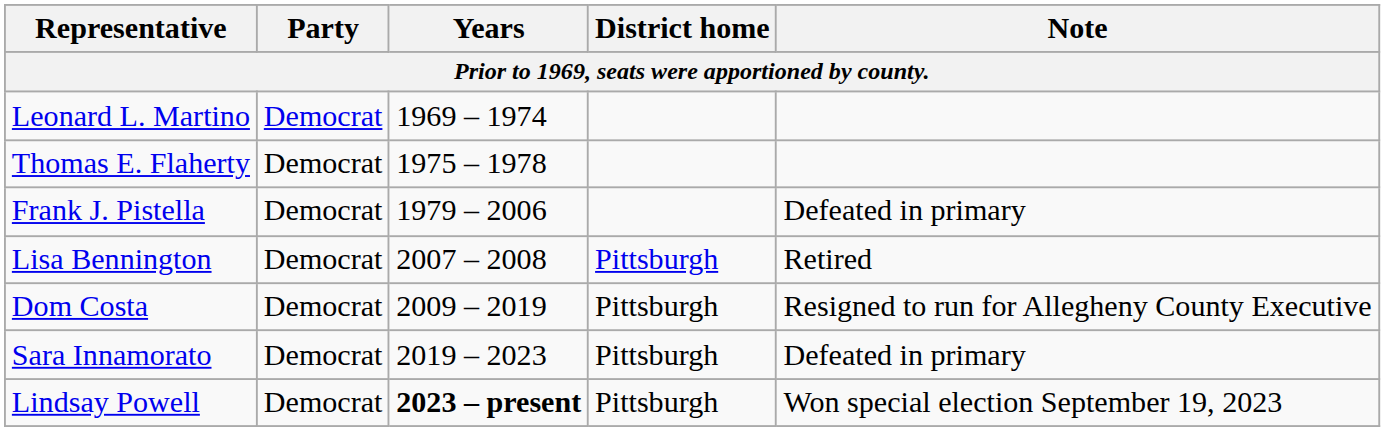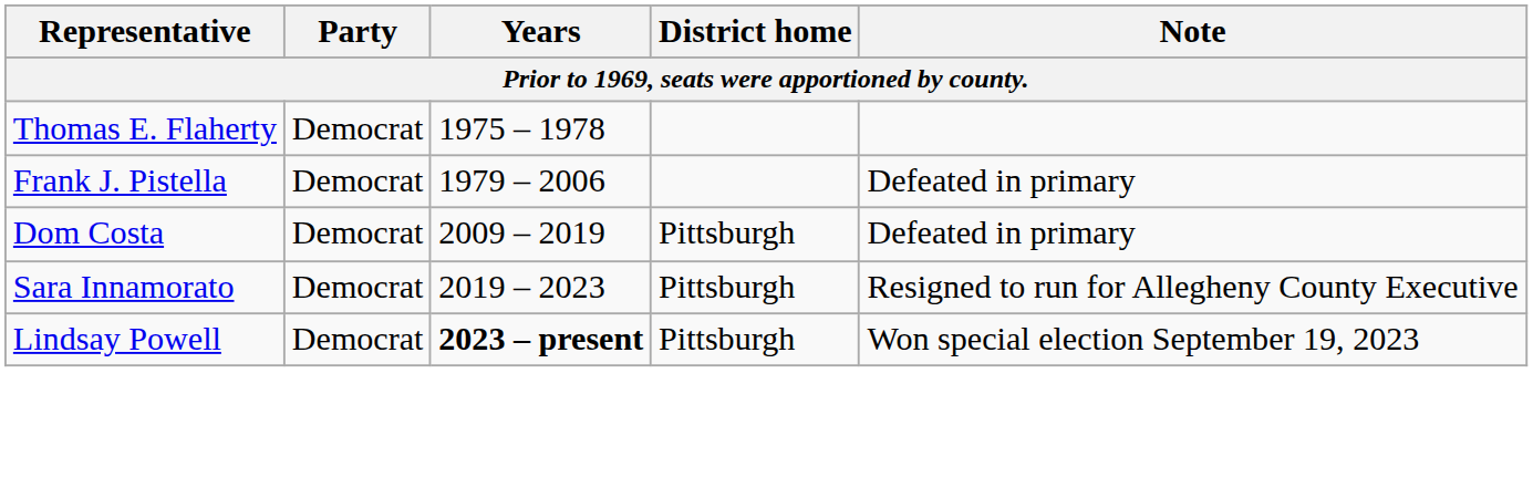 <table class="wikitable">
 <tr>
 <th>Representative</th>
 <th>Party</th>
 <th>Years</th>
 <th>District home</th>
 <th>Note</th>
 </tr>
 <tr>
 <th colspan="5" style="font-size: 80%;"><em>Prior to 1969, seats were apportioned by county.</em></th>
-</tr>
-<tr>
-<td><a href='#'>Leonard L. Martino</a></td>
-<td><a href='#'>Democrat</a></td>
-<td>1969 – 1974</td>
-<td></td>
-<td></td>
 </tr>
 <tr>
 <td><a href='#'>Thomas E. Flaherty</a></td>
 <td>Democrat</td>
 <td>1975 – 1978</td>
 <td></td>
 <td></td>
 </tr>
 <tr>
 <td><a href='#'>Frank J. Pistella</a></td>
 <td>Democrat</td>
 <td>1979 – 2006</td>
 <td></td>
 <td>Defeated in primary</td>
 </tr>
 <tr>
-<td><a href='#'>Lisa Bennington</a></td>
-<td>Democrat</td>
-<td>2007 – 2008</td>
-<td><a href='#'>Pittsburgh</a></td>
-<td>Retired</td>
-</tr>
-<tr>
 <td><a href='#'>Dom Costa</a></td>
 <td>Democrat</td>
 <td>2009 – 2019</td>
 <td>Pittsburgh</td>
-<td>Resigned to run for Allegheny County Executive</td>
+<td>Defeated in primary</td>
 </tr>
 <tr>
 <td><a href='#'>Sara Innamorato</a></td>
 <td>Democrat</td>
 <td>2019 – 2023</td>
 <td>Pittsburgh</td>
-<td>Defeated in primary</td>
+<td>Resigned to run for Allegheny County Executive</td>
 </tr>
 <tr>
 <td><a href='#'>Lindsay Powell</a></td>
 <td>Democrat</td>
 <td><strong>2023 – present</strong></td>
 <td>Pittsburgh</td>
 <td>Won special election September 19, 2023</td>
 </tr>
 </table>
